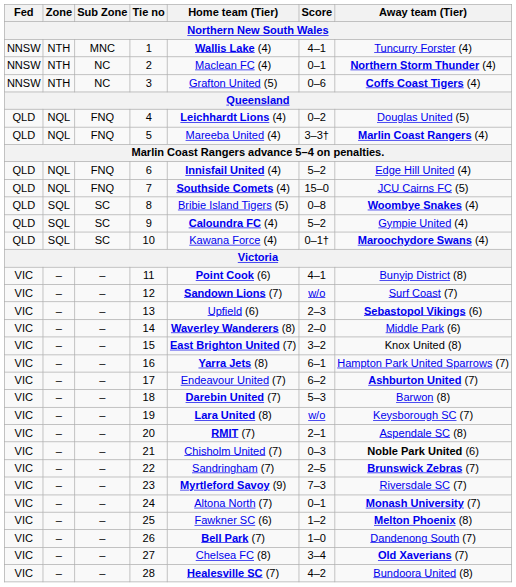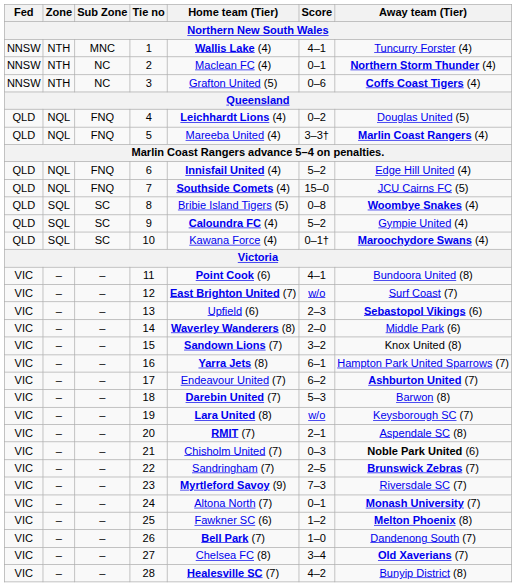 <table class="wikitable" style="text-align:center">
 <tr>
 <th>Fed</th>
 <th>Zone</th>
 <th>Sub Zone</th>
 <th>Tie no</th>
 <th>Home team (Tier)</th>
 <th>Score</th>
 <th>Away team (Tier)</th>
 </tr>
 <tr>
 <th colspan=7><a href='#'>Northern New South Wales</a></th>
 </tr>
 <tr>
 <td>NNSW</td>
 <td>NTH</td>
 <td>MNC</td>
 <td>1</td>
 <td><strong><a href='#'>Wallis Lake</a></strong> (4)</td>
 <td>4–1</td>
 <td><a href='#'>Tuncurry Forster</a> (4)</td>
 </tr>
 <tr>
 <td>NNSW</td>
 <td>NTH</td>
 <td>NC</td>
 <td>2</td>
 <td><a href='#'>Maclean FC</a> (4)</td>
 <td>0–1</td>
 <td><strong><a href='#'>Northern Storm Thunder</a></strong> (4)</td>
 </tr>
 <tr>
 <td>NNSW</td>
 <td>NTH</td>
 <td>NC</td>
 <td>3</td>
 <td><a href='#'>Grafton United</a> (5)</td>
 <td>0–6</td>
 <td><strong><a href='#'>Coffs Coast Tigers</a></strong> (4)</td>
 </tr>
 <tr>
 <th colspan=7><a href='#'>Queensland</a></th>
 </tr>
 <tr>
 <td>QLD</td>
 <td>NQL</td>
 <td>FNQ</td>
 <td>4</td>
 <td><strong><a href='#'>Leichhardt Lions</a></strong> (4)</td>
 <td>0–2</td>
 <td><a href='#'> Douglas United</a> (5)</td>
 </tr>
 <tr>
 <td>QLD</td>
 <td>NQL</td>
 <td>FNQ</td>
 <td>5</td>
 <td><a href='#'>Mareeba United</a> (4)</td>
 <td>3–3†</td>
 <td><strong><a href='#'>Marlin Coast Rangers</a></strong> (4)</td>
 </tr>
 <tr>
 <th colspan=7>Marlin Coast Rangers advance 5–4 on penalties.</th>
 </tr>
 <tr>
 <td>QLD</td>
 <td>NQL</td>
 <td>FNQ</td>
 <td>6</td>
 <td><strong><a href='#'>Innisfail United</a></strong> (4)</td>
 <td>5–2</td>
 <td><a href='#'>Edge Hill United</a> (4)</td>
 </tr>
 <tr>
 <td>QLD</td>
 <td>NQL</td>
 <td>FNQ</td>
 <td>7</td>
 <td><strong><a href='#'>Southside Comets</a></strong> (4)</td>
 <td>15–0</td>
 <td><a href='#'>JCU Cairns FC</a> (5)</td>
 </tr>
 <tr>
 <td>QLD</td>
 <td>SQL</td>
 <td>SC</td>
 <td>8</td>
 <td><a href='#'>Bribie Island Tigers</a> (5)</td>
 <td>0–8</td>
 <td><strong><a href='#'>Woombye Snakes</a></strong> (4)</td>
 </tr>
 <tr>
 <td>QLD</td>
 <td>SQL</td>
 <td>SC</td>
 <td>9</td>
 <td><strong><a href='#'>Caloundra FC</a></strong> (4)</td>
 <td>5–2</td>
 <td><a href='#'>Gympie United</a> (4)</td>
 </tr>
 <tr>
 <td>QLD</td>
 <td>SQL</td>
 <td>SC</td>
 <td>10</td>
 <td><a href='#'>Kawana Force</a> (4)</td>
 <td>0–1†</td>
 <td><strong><a href='#'>Maroochydore Swans</a></strong> (4)</td>
 </tr>
 <tr>
 <th colspan=7><a href='#'>Victoria</a></th>
 </tr>
 <tr>
 <td>VIC</td>
 <td>–</td>
 <td>–</td>
 <td>11</td>
 <td><strong><a href='#'>Point Cook</a></strong> (6)</td>
 <td>4–1</td>
-<td><a href='#'>Bunyip District</a> (8)</td>
+<td><a href='#'>Bundoora United</a> (8)</td>
 </tr>
 <tr>
 <td>VIC</td>
 <td>–</td>
 <td>–</td>
 <td>12</td>
-<td><strong><a href='#'>Sandown Lions</a></strong> (7)</td>
+<td><strong><a href='#'>East Brighton United</a></strong> (7)</td>
 <td><a href='#'>w/o</a></td>
 <td><a href='#'>Surf Coast</a> (7)</td>
 </tr>
 <tr>
 <td>VIC</td>
 <td>–</td>
 <td>–</td>
 <td>13</td>
 <td><a href='#'>Upfield</a> (6)</td>
 <td>2–3</td>
 <td><strong><a href='#'>Sebastopol Vikings</a></strong> (6)</td>
 </tr>
 <tr>
 <td>VIC</td>
 <td>–</td>
 <td>–</td>
 <td>14</td>
 <td><strong><a href='#'>Waverley Wanderers</a></strong> (8)</td>
 <td>2–0</td>
 <td><a href='#'>Middle Park</a> (6)</td>
 </tr>
 <tr>
 <td>VIC</td>
 <td>–</td>
 <td>–</td>
 <td>15</td>
-<td><strong><a href='#'>East Brighton United</a></strong> (7)</td>
+<td><strong><a href='#'>Sandown Lions</a></strong> (7)</td>
 <td>3–2</td>
 <td>Knox United (8)</td>
 </tr>
 <tr>
 <td>VIC</td>
 <td>–</td>
 <td>–</td>
 <td>16</td>
 <td><strong><a href='#'>Yarra Jets</a></strong> (8)</td>
 <td>6–1</td>
 <td><a href='#'>Hampton Park United Sparrows</a> (7)</td>
 </tr>
 <tr>
 <td>VIC</td>
 <td>–</td>
 <td>–</td>
 <td>17</td>
 <td><a href='#'>Endeavour United</a> (7)</td>
 <td>6–2</td>
 <td><strong><a href='#'>Ashburton United</a></strong> (7)</td>
 </tr>
 <tr>
 <td>VIC</td>
 <td>–</td>
 <td>–</td>
 <td>18</td>
 <td><strong><a href='#'>Darebin United</a></strong> (7)</td>
 <td>5–3</td>
 <td><a href='#'>Barwon</a> (8)</td>
 </tr>
 <tr>
 <td>VIC</td>
 <td>–</td>
 <td>–</td>
 <td>19</td>
 <td><strong><a href='#'>Lara United</a></strong> (8)</td>
 <td><a href='#'>w/o</a></td>
 <td><a href='#'>Keysborough SC</a> (7)</td>
 </tr>
 <tr>
 <td>VIC</td>
 <td>–</td>
 <td>–</td>
 <td>20</td>
 <td><strong><a href='#'>RMIT</a></strong> (7)</td>
 <td>2–1</td>
 <td><a href='#'>Aspendale SC</a> (8)</td>
 </tr>
 <tr>
 <td>VIC</td>
 <td>–</td>
 <td>–</td>
 <td>21</td>
 <td><a href='#'>Chisholm United</a> (7)</td>
 <td>0–3</td>
 <td><strong>Noble Park United</strong> (6)</td>
 </tr>
 <tr>
 <td>VIC</td>
 <td>–</td>
 <td>–</td>
 <td>22</td>
 <td><a href='#'>Sandringham</a> (7)</td>
 <td>2–5</td>
 <td><strong><a href='#'>Brunswick Zebras</a></strong> (7)</td>
 </tr>
 <tr>
 <td>VIC</td>
 <td>–</td>
 <td>–</td>
 <td>23</td>
 <td><strong><a href='#'>Myrtleford Savoy</a></strong> (9)</td>
 <td>7–3</td>
 <td><a href='#'>Riversdale SC</a> (7)</td>
 </tr>
 <tr>
 <td>VIC</td>
 <td>–</td>
 <td>–</td>
 <td>24</td>
 <td><a href='#'>Altona North</a> (7)</td>
 <td>0–1</td>
 <td><strong><a href='#'>Monash University</a></strong> (7)</td>
 </tr>
 <tr>
 <td>VIC</td>
 <td>–</td>
 <td>–</td>
 <td>25</td>
 <td><a href='#'>Fawkner SC</a> (6)</td>
 <td>1–2</td>
 <td><strong><a href='#'>Melton Phoenix</a></strong> (8)</td>
 </tr>
 <tr>
 <td>VIC</td>
 <td>–</td>
 <td>–</td>
 <td>26</td>
 <td><strong><a href='#'>Bell Park</a></strong> (7)</td>
 <td>1–0</td>
 <td><a href='#'>Dandenong South</a> (7)</td>
 </tr>
 <tr>
 <td>VIC</td>
 <td>–</td>
 <td>–</td>
 <td>27</td>
 <td><a href='#'>Chelsea FC</a> (8)</td>
 <td>3–4</td>
 <td><strong><a href='#'>Old Xaverians</a></strong> (7)</td>
 </tr>
 <tr>
 <td>VIC</td>
 <td>–</td>
 <td>–</td>
 <td>28</td>
 <td><strong><a href='#'>Healesville SC</a></strong> (7)</td>
 <td>4–2</td>
-<td><a href='#'>Bundoora United</a> (8)</td>
+<td><a href='#'>Bunyip District</a> (8)</td>
 </tr>
 </table>
